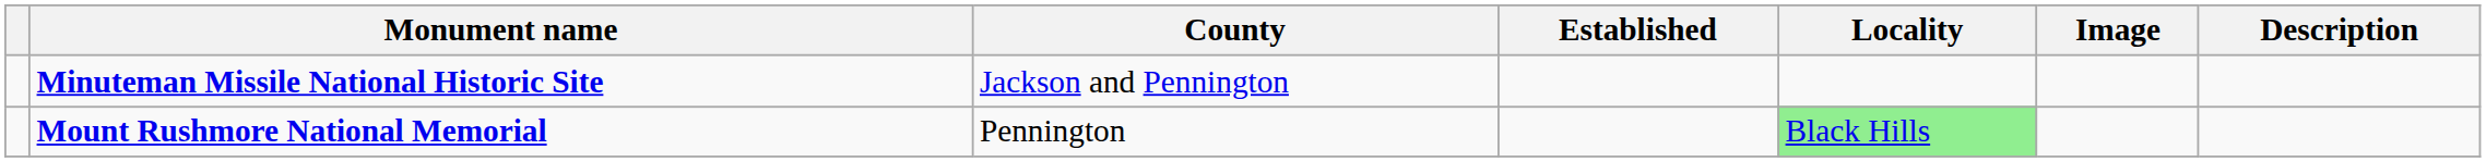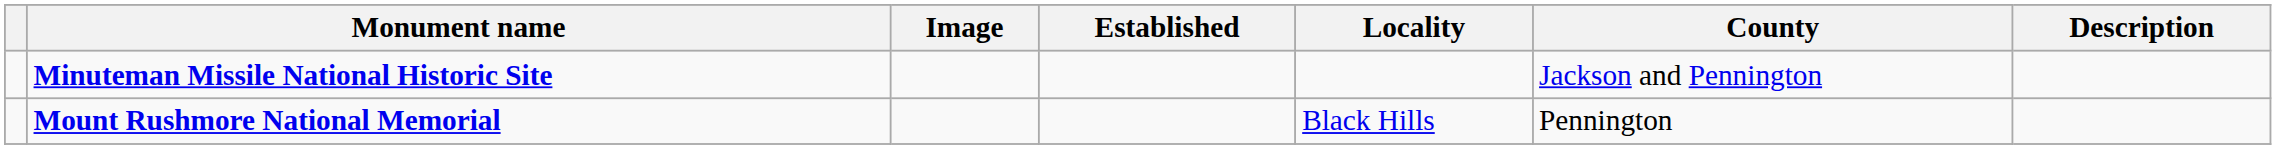 <table class="wikitable sortable" style="width:98%">
 <tr>
 <th></th>
 <th>Monument name</th>
-<th><strong>County</strong></th>
+<th><strong>Image</strong></th>
 <th><strong>Established</strong></th>
 <th><strong>Locality</strong></th>
-<th><strong>Image</strong></th>
+<th><strong>County</strong></th>
 <th>Description</th>
 </tr>
 <tr ->
 <td></td>
 <td><strong><a href='#'>Minuteman Missile National Historic Site</a></strong></td>
-<td><a href='#'>Jackson</a> and <a href='#'>Pennington</a></td>
+<td align="center"></td>
 <td></td>
 <td></td>
-<td align="center"></td>
+<td><a href='#'>Jackson</a> and <a href='#'>Pennington</a></td>
 <td></td>
 </tr>
 <tr ->
 <td></td>
 <td><strong><a href='#'>Mount Rushmore National Memorial</a></strong></td>
+<td align="center"></td>
+<td></td>
+<td><a href='#'>Black Hills</a></td>
 <td>Pennington</td>
-<td></td>
-<td style="background: lightgreen;"><a href='#'>Black Hills</a></td>
-<td align="center"></td>
 <td></td>
 </tr>
 </table>
